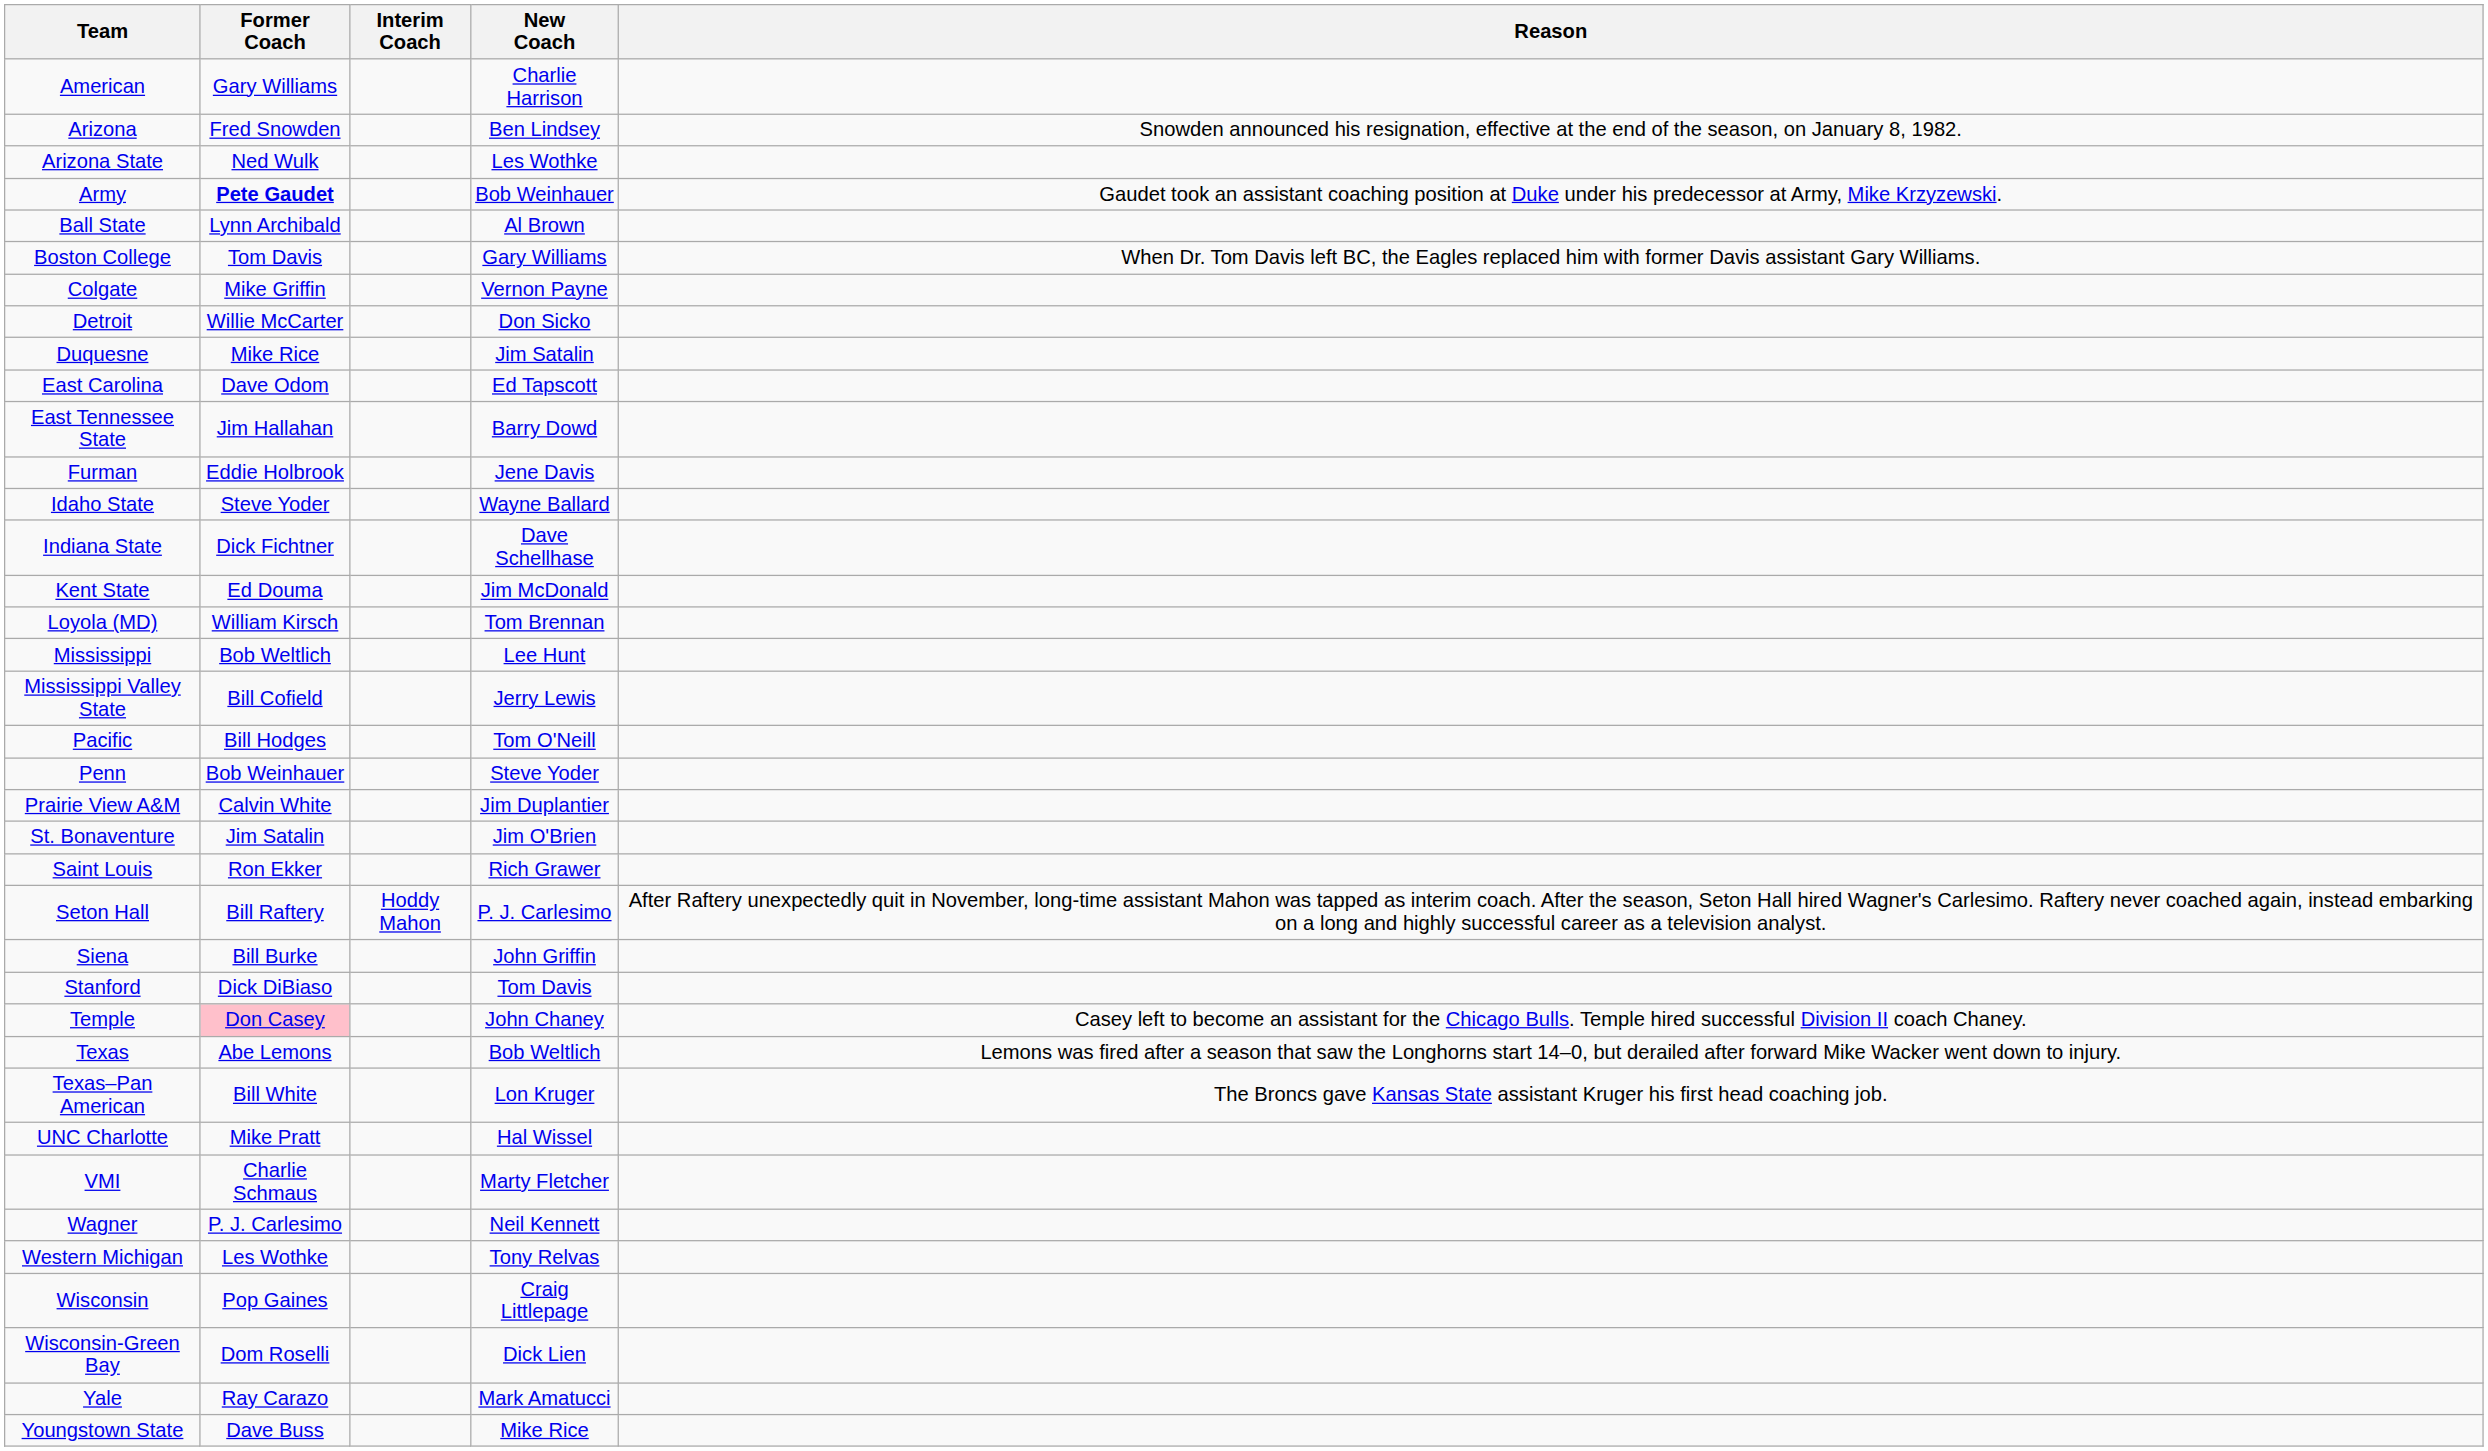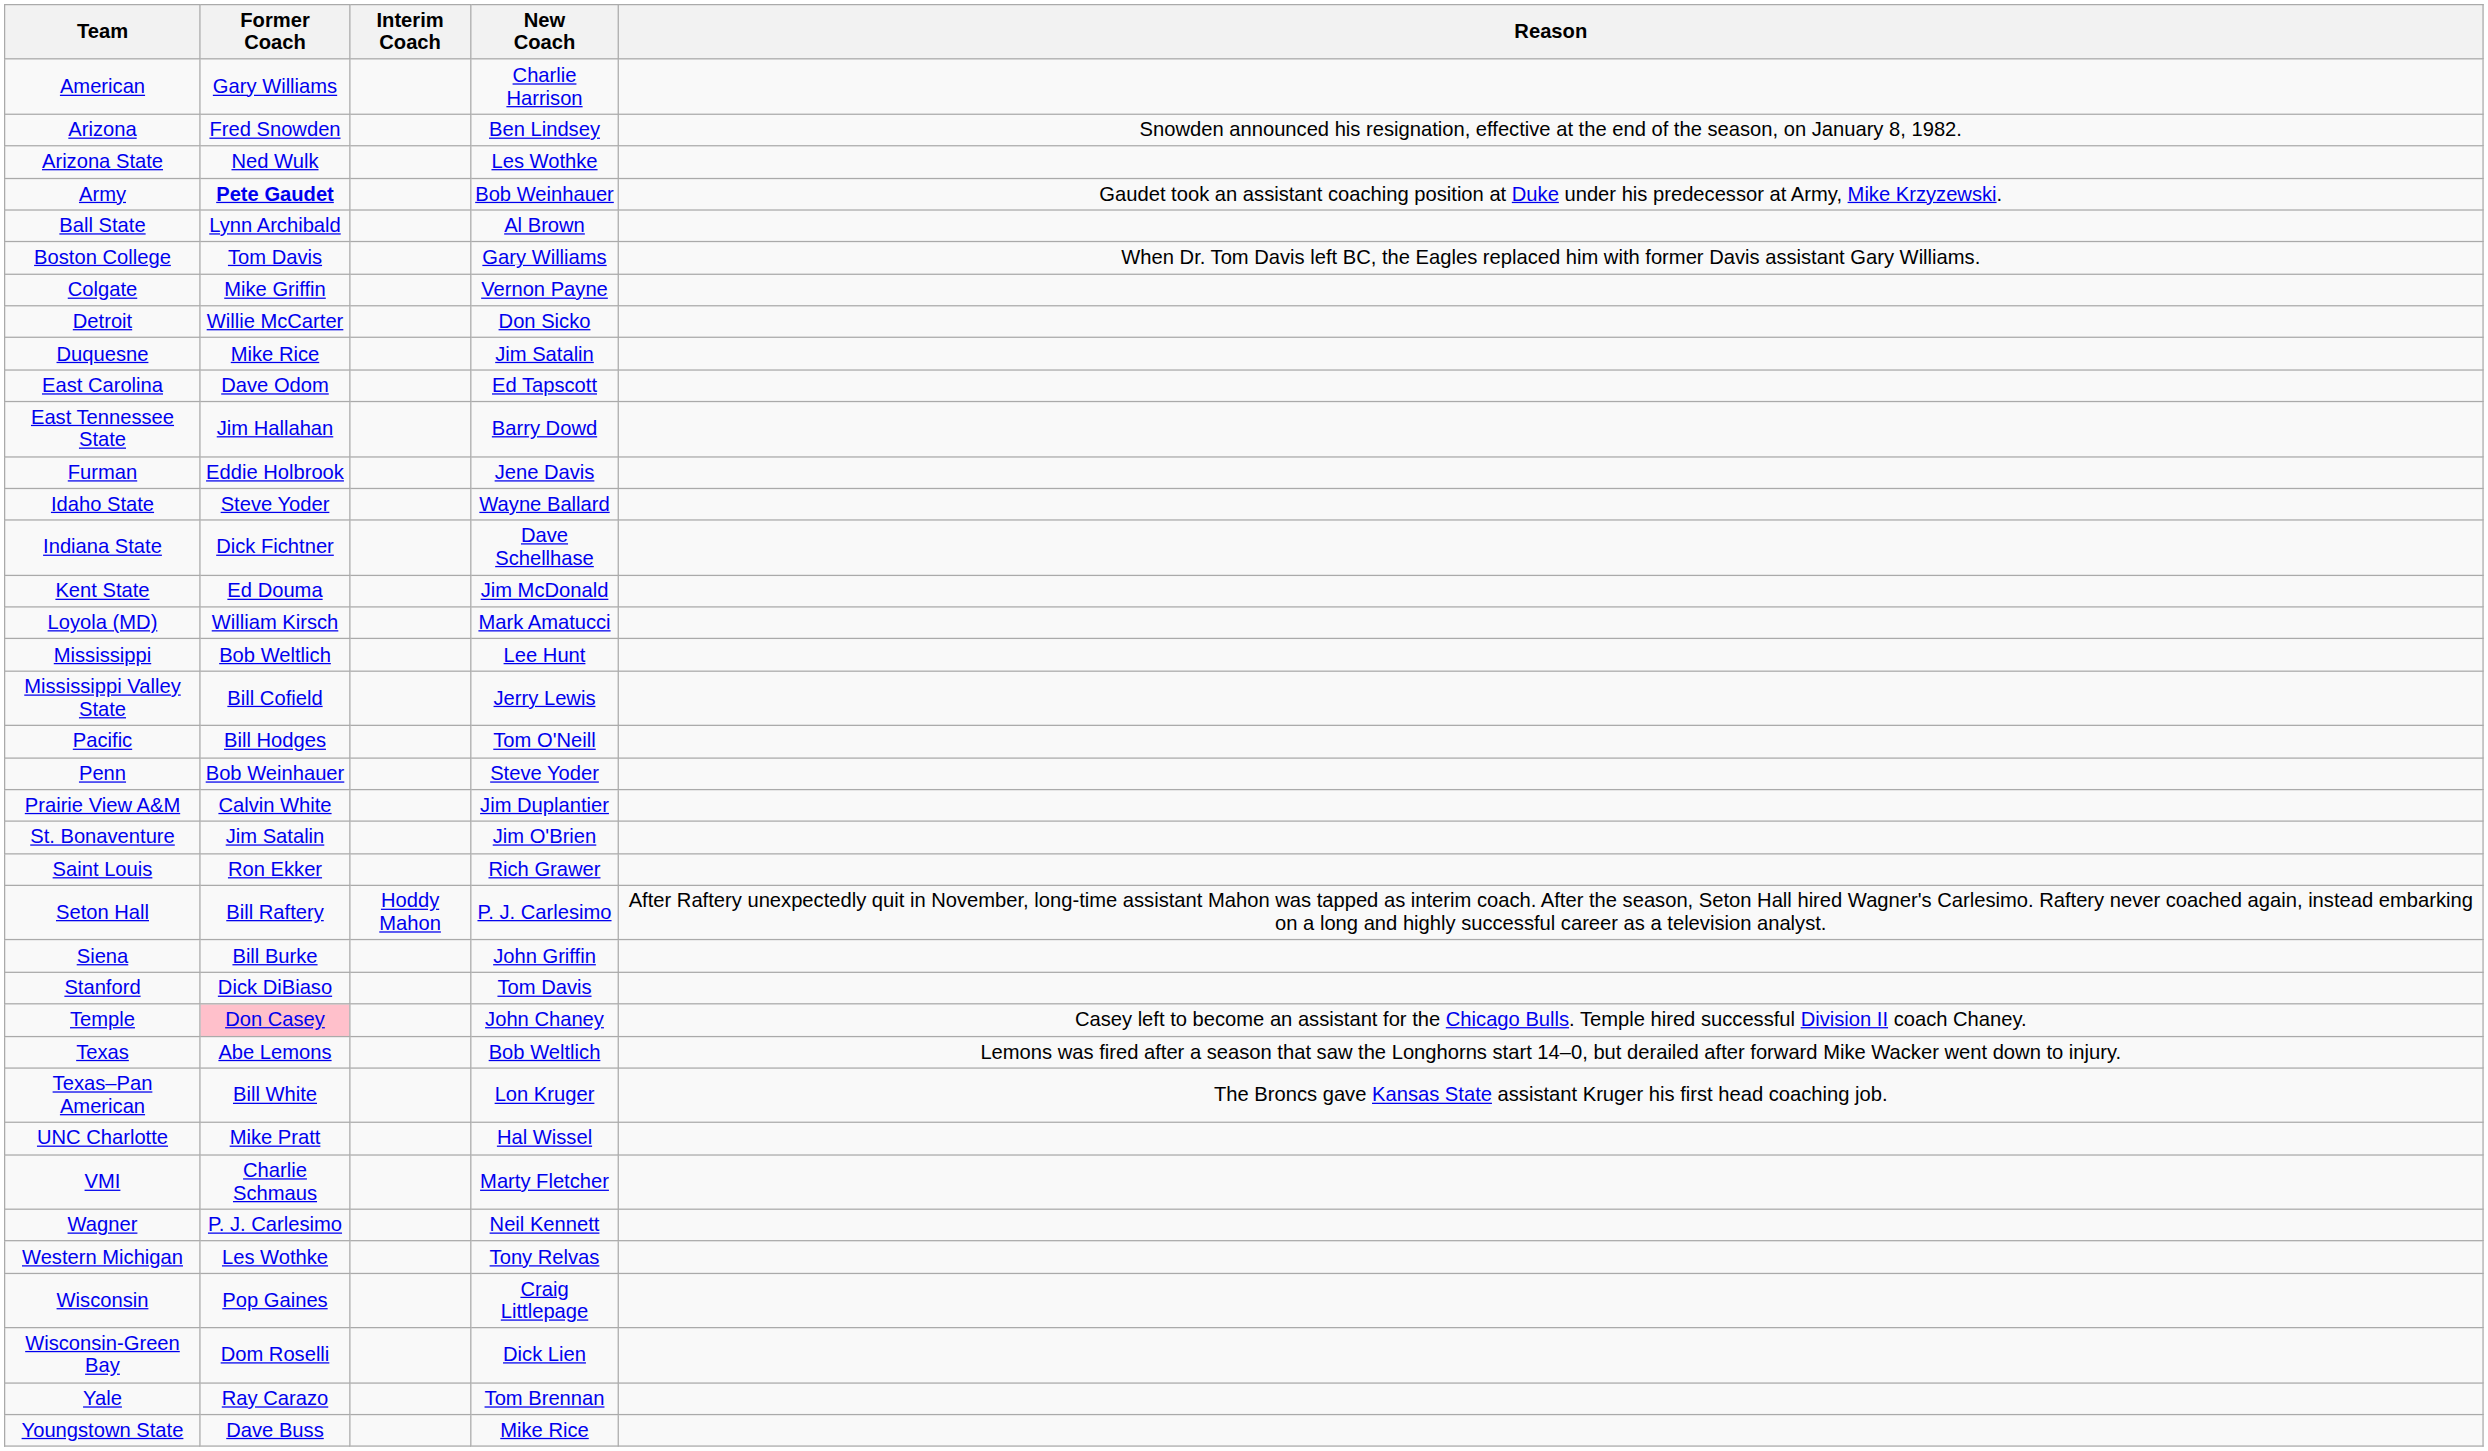 <table class="wikitable" style="text-align:center;">
 <tr>
 <th>Team</th>
 <th>Former<br>Coach</th>
 <th>Interim<br>Coach</th>
 <th>New<br>Coach</th>
 <th>Reason</th>
 </tr>
 <tr>
 <td><a href='#'>American</a></td>
 <td><a href='#'>Gary Williams</a></td>
 <td></td>
 <td><a href='#'>Charlie Harrison</a></td>
 <td></td>
 </tr>
 <tr>
 <td><a href='#'>Arizona</a></td>
 <td><a href='#'>Fred Snowden</a></td>
 <td></td>
 <td><a href='#'>Ben Lindsey</a></td>
 <td>Snowden announced his resignation, effective at the end of the season, on January 8, 1982.</td>
 </tr>
 <tr>
 <td><a href='#'>Arizona State</a></td>
 <td><a href='#'>Ned Wulk</a></td>
 <td></td>
 <td><a href='#'>Les Wothke</a></td>
 <td></td>
 </tr>
 <tr>
 <td><a href='#'>Army</a></td>
 <td><strong><a href='#'>Pete Gaudet</a></strong></td>
 <td></td>
 <td><a href='#'>Bob Weinhauer</a></td>
 <td>Gaudet took an assistant coaching position at <a href='#'>Duke</a> under his predecessor at Army, <a href='#'>Mike Krzyzewski</a>.</td>
 </tr>
 <tr>
 <td><a href='#'>Ball State</a></td>
 <td><a href='#'>Lynn Archibald</a></td>
 <td></td>
 <td><a href='#'>Al Brown</a></td>
 <td></td>
 </tr>
 <tr>
 <td><a href='#'>Boston College</a></td>
 <td><a href='#'>Tom Davis</a></td>
 <td></td>
 <td><a href='#'>Gary Williams</a></td>
 <td>When Dr. Tom Davis left BC, the Eagles replaced him with former Davis assistant Gary Williams.</td>
 </tr>
 <tr>
 <td><a href='#'>Colgate</a></td>
 <td><a href='#'>Mike Griffin</a></td>
 <td></td>
 <td><a href='#'>Vernon Payne</a></td>
 <td></td>
 </tr>
 <tr>
 <td><a href='#'>Detroit</a></td>
 <td><a href='#'>Willie McCarter</a></td>
 <td></td>
 <td><a href='#'>Don Sicko</a></td>
 <td></td>
 </tr>
 <tr>
 <td><a href='#'>Duquesne</a></td>
 <td><a href='#'>Mike Rice</a></td>
 <td></td>
 <td><a href='#'>Jim Satalin</a></td>
 <td></td>
 </tr>
 <tr>
 <td><a href='#'>East Carolina</a></td>
 <td><a href='#'>Dave Odom</a></td>
 <td></td>
 <td><a href='#'>Ed Tapscott</a></td>
 <td></td>
 </tr>
 <tr>
 <td><a href='#'>East Tennessee State</a></td>
 <td><a href='#'>Jim Hallahan</a></td>
 <td></td>
 <td><a href='#'>Barry Dowd</a></td>
 <td></td>
 </tr>
 <tr>
 <td><a href='#'>Furman</a></td>
 <td><a href='#'>Eddie Holbrook</a></td>
 <td></td>
 <td><a href='#'>Jene Davis</a></td>
 <td></td>
 </tr>
 <tr>
 <td><a href='#'>Idaho State</a></td>
 <td><a href='#'>Steve Yoder</a></td>
 <td></td>
 <td><a href='#'>Wayne Ballard</a></td>
 <td></td>
 </tr>
 <tr>
 <td><a href='#'>Indiana State</a></td>
 <td><a href='#'>Dick Fichtner</a></td>
 <td></td>
 <td><a href='#'>Dave Schellhase</a></td>
 <td></td>
 </tr>
 <tr>
 <td><a href='#'>Kent State</a></td>
 <td><a href='#'>Ed Douma</a></td>
 <td></td>
 <td><a href='#'>Jim McDonald</a></td>
 <td></td>
 </tr>
 <tr>
 <td><a href='#'>Loyola (MD)</a></td>
 <td><a href='#'>William Kirsch</a></td>
 <td></td>
-<td><a href='#'>Tom Brennan</a></td>
+<td><a href='#'>Mark Amatucci</a></td>
 <td></td>
 </tr>
 <tr>
 <td><a href='#'>Mississippi</a></td>
 <td><a href='#'>Bob Weltlich</a></td>
 <td></td>
 <td><a href='#'>Lee Hunt</a></td>
 <td></td>
 </tr>
 <tr>
 <td><a href='#'>Mississippi Valley State</a></td>
 <td><a href='#'>Bill Cofield</a></td>
 <td></td>
 <td><a href='#'>Jerry Lewis</a></td>
 <td></td>
 </tr>
 <tr>
 <td><a href='#'>Pacific</a></td>
 <td><a href='#'>Bill Hodges</a></td>
 <td></td>
 <td><a href='#'>Tom O'Neill</a></td>
 <td></td>
 </tr>
 <tr>
 <td><a href='#'>Penn</a></td>
 <td><a href='#'>Bob Weinhauer</a></td>
 <td></td>
 <td><a href='#'>Steve Yoder</a></td>
 <td></td>
 </tr>
 <tr>
 <td><a href='#'>Prairie View A&M</a></td>
 <td><a href='#'>Calvin White</a></td>
 <td></td>
 <td><a href='#'>Jim Duplantier</a></td>
 <td></td>
 </tr>
 <tr>
 <td><a href='#'>St. Bonaventure</a></td>
 <td><a href='#'>Jim Satalin</a></td>
 <td></td>
 <td><a href='#'>Jim O'Brien</a></td>
 <td></td>
 </tr>
 <tr>
 <td><a href='#'>Saint Louis</a></td>
 <td><a href='#'>Ron Ekker</a></td>
 <td></td>
 <td><a href='#'>Rich Grawer</a></td>
 <td></td>
 </tr>
 <tr>
 <td><a href='#'>Seton Hall</a></td>
 <td><a href='#'>Bill Raftery</a></td>
 <td><a href='#'>Hoddy Mahon</a></td>
 <td><a href='#'>P. J. Carlesimo</a></td>
 <td>After Raftery unexpectedly quit in November, long-time assistant Mahon was tapped as interim coach.  After the season, Seton Hall hired Wagner's Carlesimo. Raftery never coached again, instead embarking on a long and highly successful career as a television analyst.</td>
 </tr>
 <tr>
 <td><a href='#'>Siena</a></td>
 <td><a href='#'>Bill Burke</a></td>
 <td></td>
 <td><a href='#'>John Griffin</a></td>
 <td></td>
 </tr>
 <tr>
 <td><a href='#'>Stanford</a></td>
 <td><a href='#'>Dick DiBiaso</a></td>
 <td></td>
 <td><a href='#'>Tom Davis</a></td>
 <td></td>
 </tr>
 <tr>
 <td><a href='#'>Temple</a></td>
 <td style="background: pink;"><a href='#'>Don Casey</a></td>
 <td></td>
 <td><a href='#'>John Chaney</a></td>
 <td>Casey left to become an assistant for the <a href='#'>Chicago Bulls</a>.  Temple hired successful <a href='#'>Division II</a> coach Chaney.</td>
 </tr>
 <tr>
 <td><a href='#'>Texas</a></td>
 <td><a href='#'>Abe Lemons</a></td>
 <td></td>
 <td><a href='#'>Bob Weltlich</a></td>
 <td>Lemons was fired after a season that saw the Longhorns start 14–0, but derailed after forward Mike Wacker went down to injury.</td>
 </tr>
 <tr>
 <td><a href='#'>Texas–Pan American</a></td>
 <td><a href='#'>Bill White</a></td>
 <td></td>
 <td><a href='#'>Lon Kruger</a></td>
 <td>The Broncs gave <a href='#'>Kansas State</a> assistant Kruger his first head coaching job.</td>
 </tr>
 <tr>
 <td><a href='#'>UNC Charlotte</a></td>
 <td><a href='#'>Mike Pratt</a></td>
 <td></td>
 <td><a href='#'>Hal Wissel</a></td>
 <td></td>
 </tr>
 <tr>
 <td><a href='#'>VMI</a></td>
 <td><a href='#'>Charlie Schmaus</a></td>
 <td></td>
 <td><a href='#'>Marty Fletcher</a></td>
 <td></td>
 </tr>
 <tr>
 <td><a href='#'>Wagner</a></td>
 <td><a href='#'>P. J. Carlesimo</a></td>
 <td></td>
 <td><a href='#'>Neil Kennett</a></td>
 <td></td>
 </tr>
 <tr>
 <td><a href='#'>Western Michigan</a></td>
 <td><a href='#'>Les Wothke</a></td>
 <td></td>
 <td><a href='#'>Tony Relvas</a></td>
 <td></td>
 </tr>
 <tr>
 <td><a href='#'>Wisconsin</a></td>
 <td><a href='#'>Pop Gaines</a></td>
 <td></td>
 <td><a href='#'>Craig Littlepage</a></td>
 <td></td>
 </tr>
 <tr>
 <td><a href='#'>Wisconsin-Green Bay</a></td>
 <td><a href='#'>Dom Roselli</a></td>
 <td></td>
 <td><a href='#'>Dick Lien</a></td>
 <td></td>
 </tr>
 <tr>
 <td><a href='#'>Yale</a></td>
 <td><a href='#'>Ray Carazo</a></td>
 <td></td>
-<td><a href='#'>Mark Amatucci</a></td>
+<td><a href='#'>Tom Brennan</a></td>
 <td></td>
 </tr>
 <tr>
 <td><a href='#'>Youngstown State</a></td>
 <td><a href='#'>Dave Buss</a></td>
 <td></td>
 <td><a href='#'>Mike Rice</a></td>
 <td></td>
 </tr>
 </table>
